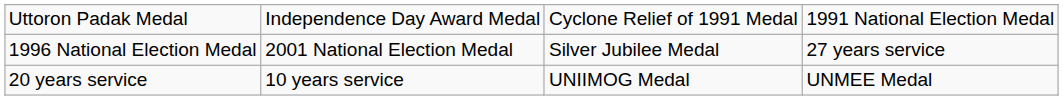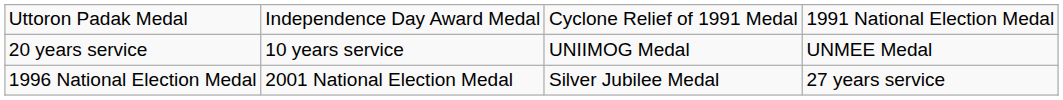 <table class="wikitable" style="margin: 1em auto;">
 <tr>
 <td>Uttoron Padak Medal</td>
 <td>Independence Day Award Medal</td>
 <td>Cyclone Relief of 1991 Medal</td>
 <td>1991 National Election Medal</td>
 </tr>
 <tr>
+<td>20 years service</td>
+<td>10 years service</td>
+<td>UNIIMOG Medal</td>
+<td>UNMEE Medal</td>
+</tr>
+<tr>
 <td>1996 National Election Medal</td>
 <td>2001 National Election Medal</td>
 <td>Silver Jubilee Medal</td>
 <td>27 years service</td>
 </tr>
-<tr>
-<td>20 years service</td>
-<td>10 years service</td>
-<td>UNIIMOG Medal</td>
-<td>UNMEE Medal</td>
-</tr>
 </table>
